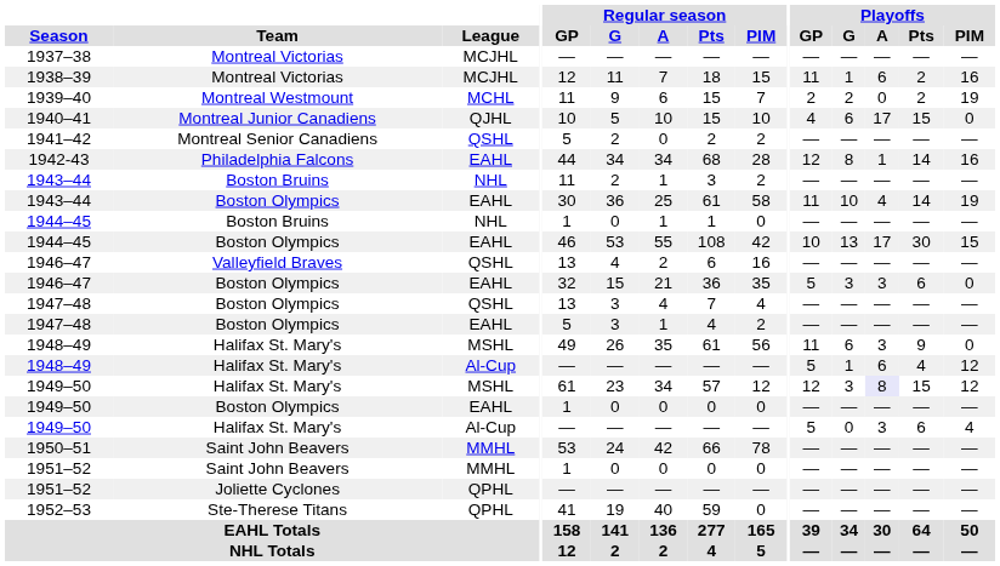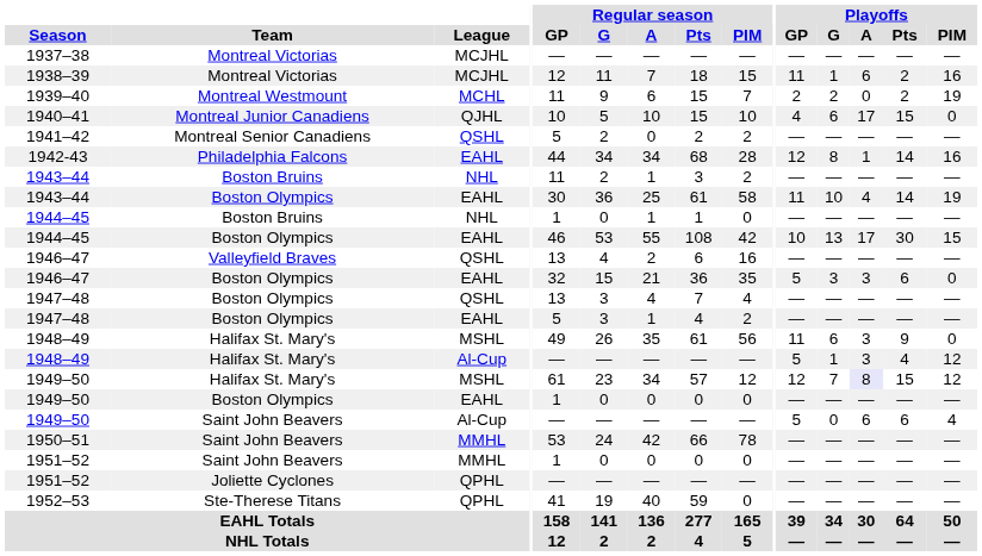 <table border="0" cellpadding="1" cellspacing="0" style="text-align:center; width:60em">
 <tr bgcolor="#e0e0e0">
 <th colspan="3" bgcolor="#ffffff"></th>
 <th rowspan="100" bgcolor="#ffffff"></th>
 <th colspan="5"><a href='#'>Regular season</a></th>
 <th rowspan="100" bgcolor="#ffffff"></th>
 <th colspan="5"><a href='#'>Playoffs</a></th>
 </tr>
 <tr bgcolor="#e0e0e0">
 <th><a href='#'>Season</a></th>
 <th>Team</th>
 <th>League</th>
 <th>GP</th>
 <th><a href='#'>G</a></th>
 <th><a href='#'>A</a></th>
 <th><a href='#'>Pts</a></th>
 <th><a href='#'>PIM</a></th>
 <th>GP</th>
 <th>G</th>
 <th>A</th>
 <th>Pts</th>
 <th>PIM</th>
 </tr>
 <tr>
 <td>1937–38</td>
 <td><a href='#'>Montreal Victorias</a></td>
 <td>MCJHL</td>
 <td>—</td>
 <td>—</td>
 <td>—</td>
 <td>—</td>
 <td>—</td>
 <td>—</td>
 <td>—</td>
 <td>—</td>
 <td>—</td>
 <td>—</td>
 </tr>
 <tr bgcolor="#f0f0f0">
 <td>1938–39</td>
 <td>Montreal Victorias</td>
 <td>MCJHL</td>
 <td>12</td>
 <td>11</td>
 <td>7</td>
 <td>18</td>
 <td>15</td>
 <td>11</td>
 <td>1</td>
 <td>6</td>
 <td>2</td>
 <td>16</td>
 </tr>
 <tr>
 <td>1939–40</td>
 <td><a href='#'>Montreal Westmount</a></td>
 <td><a href='#'>MCHL</a></td>
 <td>11</td>
 <td>9</td>
 <td>6</td>
 <td>15</td>
 <td>7</td>
 <td>2</td>
 <td>2</td>
 <td>0</td>
 <td>2</td>
 <td>19</td>
 </tr>
 <tr bgcolor="#f0f0f0">
 <td>1940–41</td>
 <td><a href='#'>Montreal Junior Canadiens</a></td>
 <td>QJHL</td>
 <td>10</td>
 <td>5</td>
 <td>10</td>
 <td>15</td>
 <td>10</td>
 <td>4</td>
 <td>6</td>
 <td>17</td>
 <td>15</td>
 <td>0</td>
 </tr>
 <tr>
 <td>1941–42</td>
 <td>Montreal Senior Canadiens</td>
 <td><a href='#'>QSHL</a></td>
 <td>5</td>
 <td>2</td>
 <td>0</td>
 <td>2</td>
 <td>2</td>
 <td>—</td>
 <td>—</td>
 <td>—</td>
 <td>—</td>
 <td>—</td>
 </tr>
 <tr bgcolor="#f0f0f0">
 <td>1942-43</td>
 <td><a href='#'>Philadelphia Falcons</a></td>
 <td><a href='#'>EAHL</a></td>
 <td>44</td>
 <td>34</td>
 <td>34</td>
 <td>68</td>
 <td>28</td>
 <td>12</td>
 <td>8</td>
 <td>1</td>
 <td>14</td>
 <td>16</td>
 </tr>
 <tr>
 <td><a href='#'>1943–44</a></td>
 <td><a href='#'>Boston Bruins</a></td>
 <td><a href='#'>NHL</a></td>
 <td>11</td>
 <td>2</td>
 <td>1</td>
 <td>3</td>
 <td>2</td>
 <td>—</td>
 <td>—</td>
 <td>—</td>
 <td>—</td>
 <td>—</td>
 </tr>
 <tr bgcolor="#f0f0f0">
 <td>1943–44</td>
 <td><a href='#'>Boston Olympics</a></td>
 <td>EAHL</td>
 <td>30</td>
 <td>36</td>
 <td>25</td>
 <td>61</td>
 <td>58</td>
 <td>11</td>
 <td>10</td>
 <td>4</td>
 <td>14</td>
 <td>19</td>
 </tr>
 <tr>
 <td><a href='#'>1944–45</a></td>
 <td>Boston Bruins</td>
 <td>NHL</td>
 <td>1</td>
 <td>0</td>
 <td>1</td>
 <td>1</td>
 <td>0</td>
 <td>—</td>
 <td>—</td>
 <td>—</td>
 <td>—</td>
 <td>—</td>
 </tr>
 <tr bgcolor="#f0f0f0">
 <td>1944–45</td>
 <td>Boston Olympics</td>
 <td>EAHL</td>
 <td>46</td>
 <td>53</td>
 <td>55</td>
 <td>108</td>
 <td>42</td>
 <td>10</td>
 <td>13</td>
 <td>17</td>
 <td>30</td>
 <td>15</td>
 </tr>
 <tr>
 <td>1946–47</td>
 <td><a href='#'>Valleyfield Braves</a></td>
 <td>QSHL</td>
 <td>13</td>
 <td>4</td>
 <td>2</td>
 <td>6</td>
 <td>16</td>
 <td>—</td>
 <td>—</td>
 <td>—</td>
 <td>—</td>
 <td>—</td>
 </tr>
 <tr bgcolor="#f0f0f0">
 <td>1946–47</td>
 <td>Boston Olympics</td>
 <td>EAHL</td>
 <td>32</td>
 <td>15</td>
 <td>21</td>
 <td>36</td>
 <td>35</td>
 <td>5</td>
 <td>3</td>
 <td>3</td>
 <td>6</td>
 <td>0</td>
 </tr>
 <tr>
 <td>1947–48</td>
 <td>Boston Olympics</td>
 <td>QSHL</td>
 <td>13</td>
 <td>3</td>
 <td>4</td>
 <td>7</td>
 <td>4</td>
 <td>—</td>
 <td>—</td>
 <td>—</td>
 <td>—</td>
 <td>—</td>
 </tr>
 <tr bgcolor="#f0f0f0">
 <td>1947–48</td>
 <td>Boston Olympics</td>
 <td>EAHL</td>
 <td>5</td>
 <td>3</td>
 <td>1</td>
 <td>4</td>
 <td>2</td>
 <td>—</td>
 <td>—</td>
 <td>—</td>
 <td>—</td>
 <td>—</td>
 </tr>
 <tr>
 <td>1948–49</td>
 <td>Halifax St. Mary's</td>
 <td>MSHL</td>
 <td>49</td>
 <td>26</td>
 <td>35</td>
 <td>61</td>
 <td>56</td>
 <td>11</td>
 <td>6</td>
 <td>3</td>
 <td>9</td>
 <td>0</td>
 </tr>
 <tr bgcolor="#f0f0f0">
 <td><a href='#'>1948–49</a></td>
 <td>Halifax St. Mary's</td>
 <td><a href='#'>Al-Cup</a></td>
 <td>—</td>
 <td>—</td>
 <td>—</td>
 <td>—</td>
 <td>—</td>
 <td>5</td>
 <td>1</td>
-<td>6</td>
+<td>3</td>
 <td>4</td>
 <td>12</td>
 </tr>
 <tr>
 <td>1949–50</td>
 <td>Halifax St. Mary's</td>
 <td>MSHL</td>
 <td>61</td>
 <td>23</td>
 <td>34</td>
 <td>57</td>
 <td>12</td>
 <td>12</td>
-<td>3</td>
+<td>7</td>
 <td style="background: lavender;">8</td>
 <td>15</td>
 <td>12</td>
 </tr>
 <tr bgcolor="#f0f0f0">
 <td>1949–50</td>
 <td>Boston Olympics</td>
 <td>EAHL</td>
 <td>1</td>
 <td>0</td>
 <td>0</td>
 <td>0</td>
 <td>0</td>
 <td>—</td>
 <td>—</td>
 <td>—</td>
 <td>—</td>
 <td>—</td>
 </tr>
 <tr>
 <td><a href='#'>1949–50</a></td>
-<td>Halifax St. Mary's</td>
+<td>Saint John Beavers</td>
 <td>Al-Cup</td>
 <td>—</td>
 <td>—</td>
 <td>—</td>
 <td>—</td>
 <td>—</td>
 <td>5</td>
 <td>0</td>
-<td>3</td>
+<td>6</td>
 <td>6</td>
 <td>4</td>
 </tr>
 <tr bgcolor="#f0f0f0">
 <td>1950–51</td>
 <td>Saint John Beavers</td>
 <td><a href='#'>MMHL</a></td>
 <td>53</td>
 <td>24</td>
 <td>42</td>
 <td>66</td>
 <td>78</td>
 <td>—</td>
 <td>—</td>
 <td>—</td>
 <td>—</td>
 <td>—</td>
 </tr>
 <tr>
 <td>1951–52</td>
 <td>Saint John Beavers</td>
 <td>MMHL</td>
 <td>1</td>
 <td>0</td>
 <td>0</td>
 <td>0</td>
 <td>0</td>
 <td>—</td>
 <td>—</td>
 <td>—</td>
 <td>—</td>
 <td>—</td>
 </tr>
 <tr bgcolor="#f0f0f0">
 <td>1951–52</td>
 <td>Joliette Cyclones</td>
 <td>QPHL</td>
 <td>—</td>
 <td>—</td>
 <td>—</td>
 <td>—</td>
 <td>—</td>
 <td>—</td>
 <td>—</td>
 <td>—</td>
 <td>—</td>
 <td>—</td>
 </tr>
 <tr>
 <td>1952–53</td>
 <td>Ste-Therese Titans</td>
 <td>QPHL</td>
 <td>41</td>
 <td>19</td>
 <td>40</td>
 <td>59</td>
 <td>0</td>
 <td>—</td>
 <td>—</td>
 <td>—</td>
 <td>—</td>
 <td>—</td>
 </tr>
 <tr bgcolor="#e0e0e0">
 <th colspan="3">EAHL Totals</th>
 <th>158</th>
 <th>141</th>
 <th>136</th>
 <th>277</th>
 <th>165</th>
 <th>39</th>
 <th>34</th>
 <th>30</th>
 <th>64</th>
 <th>50</th>
 </tr>
 <tr bgcolor="#e0e0e0">
 <th colspan="3">NHL Totals</th>
 <th>12</th>
 <th>2</th>
 <th>2</th>
 <th>4</th>
 <th>5</th>
 <th>—</th>
 <th>—</th>
 <th>—</th>
 <th>—</th>
 <th>—</th>
 </tr>
 </table>
